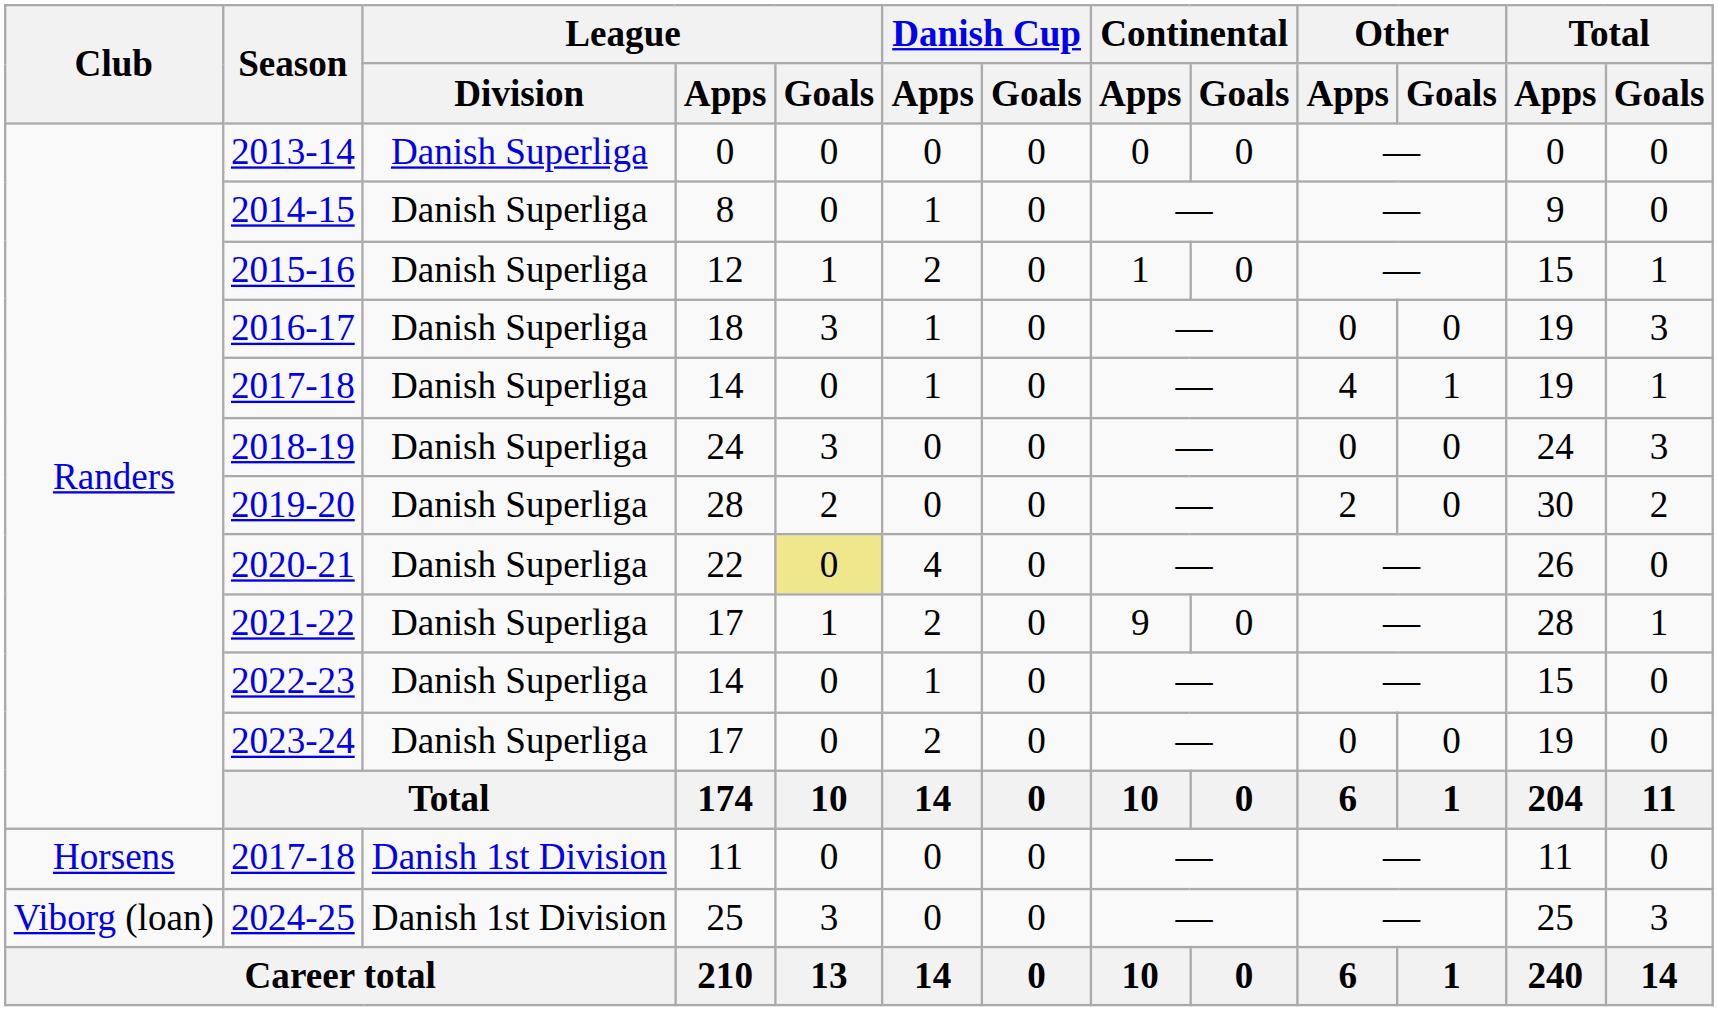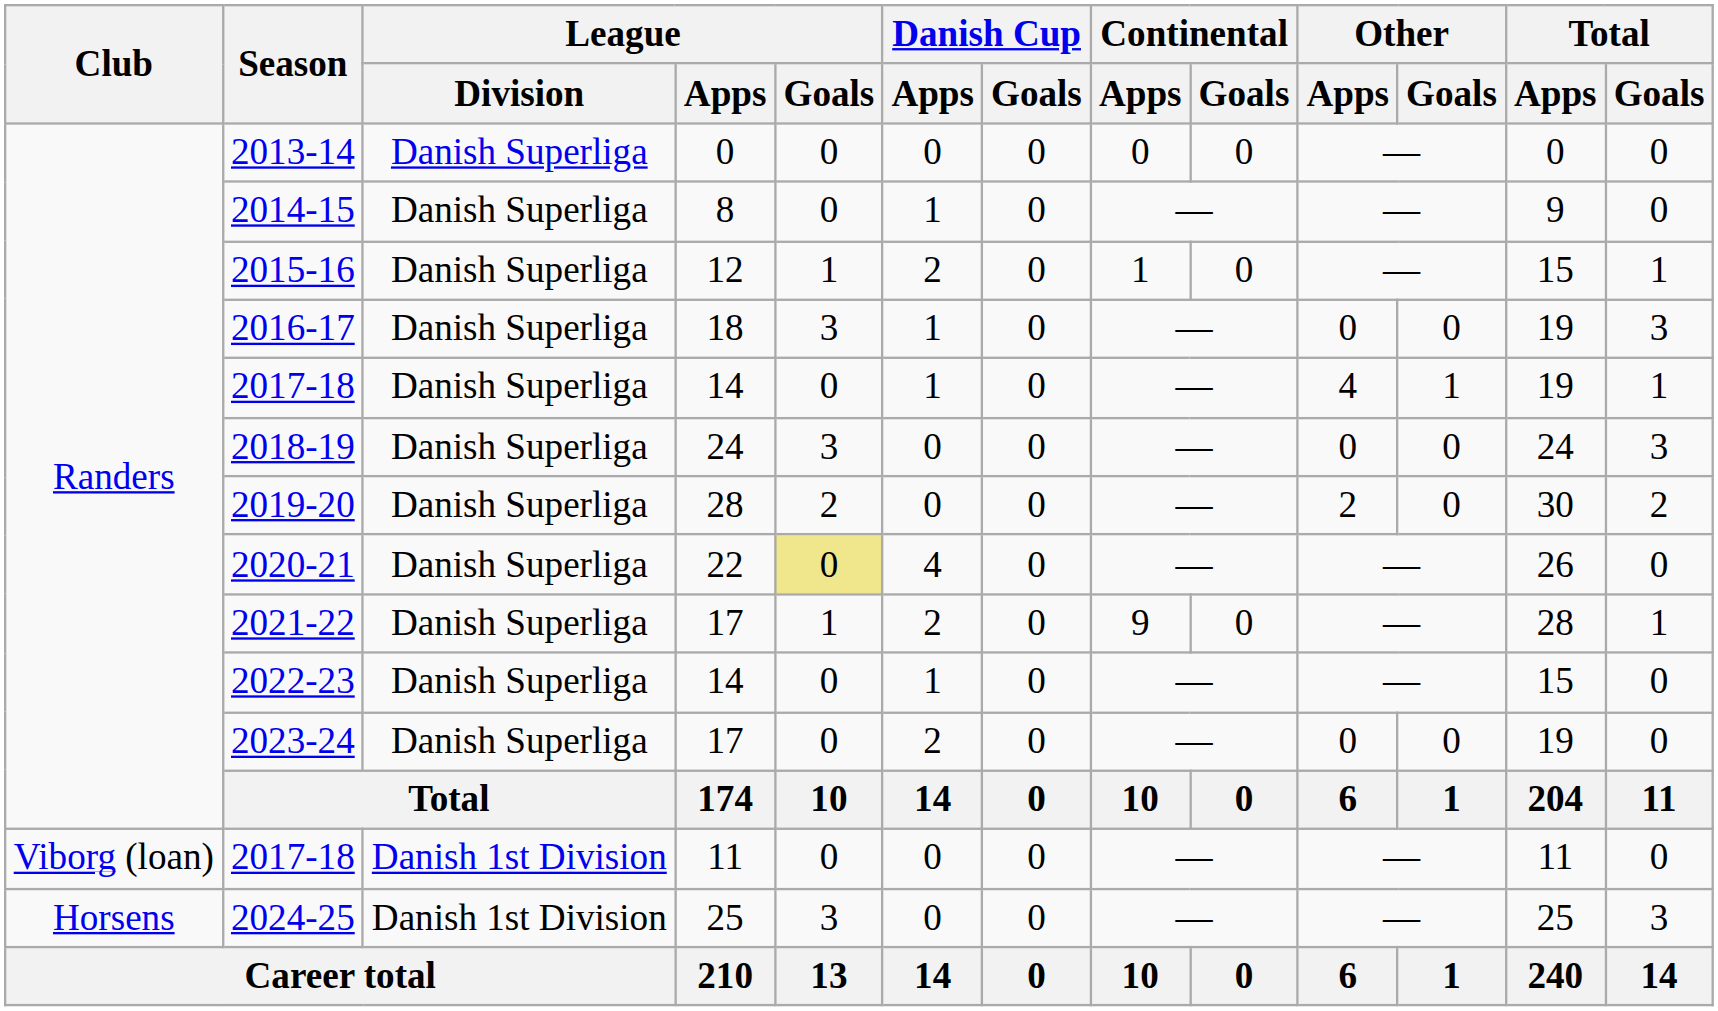 <table class="wikitable" style="text-align: center">
 <tr>
 <th rowspan="2">Club</th>
 <th rowspan="2">Season</th>
 <th colspan="3">League</th>
 <th colspan="2"><a href='#'>Danish Cup</a></th>
 <th colspan="2">Continental</th>
 <th colspan="2">Other</th>
 <th colspan="2">Total</th>
 </tr>
 <tr>
 <th>Division</th>
 <th>Apps</th>
 <th>Goals</th>
 <th>Apps</th>
 <th>Goals</th>
 <th>Apps</th>
 <th>Goals</th>
 <th>Apps</th>
 <th>Goals</th>
 <th>Apps</th>
 <th>Goals</th>
 </tr>
 <tr>
 <td rowspan="12"><a href='#'>Randers</a></td>
 <td><a href='#'>2013-14</a></td>
 <td><a href='#'>Danish Superliga</a></td>
 <td>0</td>
 <td>0</td>
 <td>0</td>
 <td>0</td>
 <td>0</td>
 <td>0</td>
 <td colspan="2">—</td>
 <td>0</td>
 <td>0</td>
 </tr>
 <tr>
 <td><a href='#'>2014-15</a></td>
 <td>Danish Superliga</td>
 <td>8</td>
 <td>0</td>
 <td>1</td>
 <td>0</td>
 <td colspan="2">—</td>
 <td colspan="2">—</td>
 <td>9</td>
 <td>0</td>
 </tr>
 <tr>
 <td><a href='#'>2015-16</a></td>
 <td>Danish Superliga</td>
 <td>12</td>
 <td>1</td>
 <td>2</td>
 <td>0</td>
 <td>1</td>
 <td>0</td>
 <td colspan="2">—</td>
 <td>15</td>
 <td>1</td>
 </tr>
 <tr>
 <td><a href='#'>2016-17</a></td>
 <td>Danish Superliga</td>
 <td>18</td>
 <td>3</td>
 <td>1</td>
 <td>0</td>
 <td colspan="2">—</td>
 <td>0</td>
 <td>0</td>
 <td>19</td>
 <td>3</td>
 </tr>
 <tr>
 <td><a href='#'>2017-18</a></td>
 <td>Danish Superliga</td>
 <td>14</td>
 <td>0</td>
 <td>1</td>
 <td>0</td>
 <td colspan="2">—</td>
 <td>4</td>
 <td>1</td>
 <td>19</td>
 <td>1</td>
 </tr>
 <tr>
 <td><a href='#'>2018-19</a></td>
 <td>Danish Superliga</td>
 <td>24</td>
 <td>3</td>
 <td>0</td>
 <td>0</td>
 <td colspan="2">—</td>
 <td>0</td>
 <td>0</td>
 <td>24</td>
 <td>3</td>
 </tr>
 <tr>
 <td><a href='#'>2019-20</a></td>
 <td>Danish Superliga</td>
 <td>28</td>
 <td>2</td>
 <td>0</td>
 <td>0</td>
 <td colspan="2">—</td>
 <td>2</td>
 <td>0</td>
 <td>30</td>
 <td>2</td>
 </tr>
 <tr>
 <td><a href='#'>2020-21</a></td>
 <td>Danish Superliga</td>
 <td>22</td>
 <td style="background: khaki;">0</td>
 <td>4</td>
 <td>0</td>
 <td colspan="2">—</td>
 <td colspan="2">—</td>
 <td>26</td>
 <td>0</td>
 </tr>
 <tr>
 <td><a href='#'>2021-22</a></td>
 <td>Danish Superliga</td>
 <td>17</td>
 <td>1</td>
 <td>2</td>
 <td>0</td>
 <td>9</td>
 <td>0</td>
 <td colspan="2">—</td>
 <td>28</td>
 <td>1</td>
 </tr>
 <tr>
 <td><a href='#'>2022-23</a></td>
 <td>Danish Superliga</td>
 <td>14</td>
 <td>0</td>
 <td>1</td>
 <td>0</td>
 <td colspan="2">—</td>
 <td colspan="2">—</td>
 <td>15</td>
 <td>0</td>
 </tr>
 <tr>
 <td><a href='#'>2023-24</a></td>
 <td>Danish Superliga</td>
 <td>17</td>
 <td>0</td>
 <td>2</td>
 <td>0</td>
 <td colspan="2">—</td>
 <td>0</td>
 <td>0</td>
 <td>19</td>
 <td>0</td>
 </tr>
 <tr>
 <th colspan="2">Total</th>
 <th>174</th>
 <th>10</th>
 <th>14</th>
 <th>0</th>
 <th>10</th>
 <th>0</th>
 <th>6</th>
 <th>1</th>
 <th>204</th>
 <th>11</th>
 </tr>
 <tr>
-<td><a href='#'>Horsens</a></td>
+<td><a href='#'>Viborg</a> (loan)</td>
 <td><a href='#'>2017-18</a></td>
 <td><a href='#'>Danish 1st Division</a></td>
 <td>11</td>
 <td>0</td>
 <td>0</td>
 <td>0</td>
 <td colspan="2">—</td>
 <td colspan="2">—</td>
 <td>11</td>
 <td>0</td>
 </tr>
 <tr>
-<td><a href='#'>Viborg</a> (loan)</td>
+<td><a href='#'>Horsens</a></td>
 <td><a href='#'>2024-25</a></td>
 <td>Danish 1st Division</td>
 <td>25</td>
 <td>3</td>
 <td>0</td>
 <td>0</td>
 <td colspan="2">—</td>
 <td colspan="2">—</td>
 <td>25</td>
 <td>3</td>
 </tr>
 <tr>
 <th colspan="3">Career total</th>
 <th>210</th>
 <th>13</th>
 <th>14</th>
 <th>0</th>
 <th>10</th>
 <th>0</th>
 <th>6</th>
 <th>1</th>
 <th>240</th>
 <th>14</th>
 </tr>
 </table>
